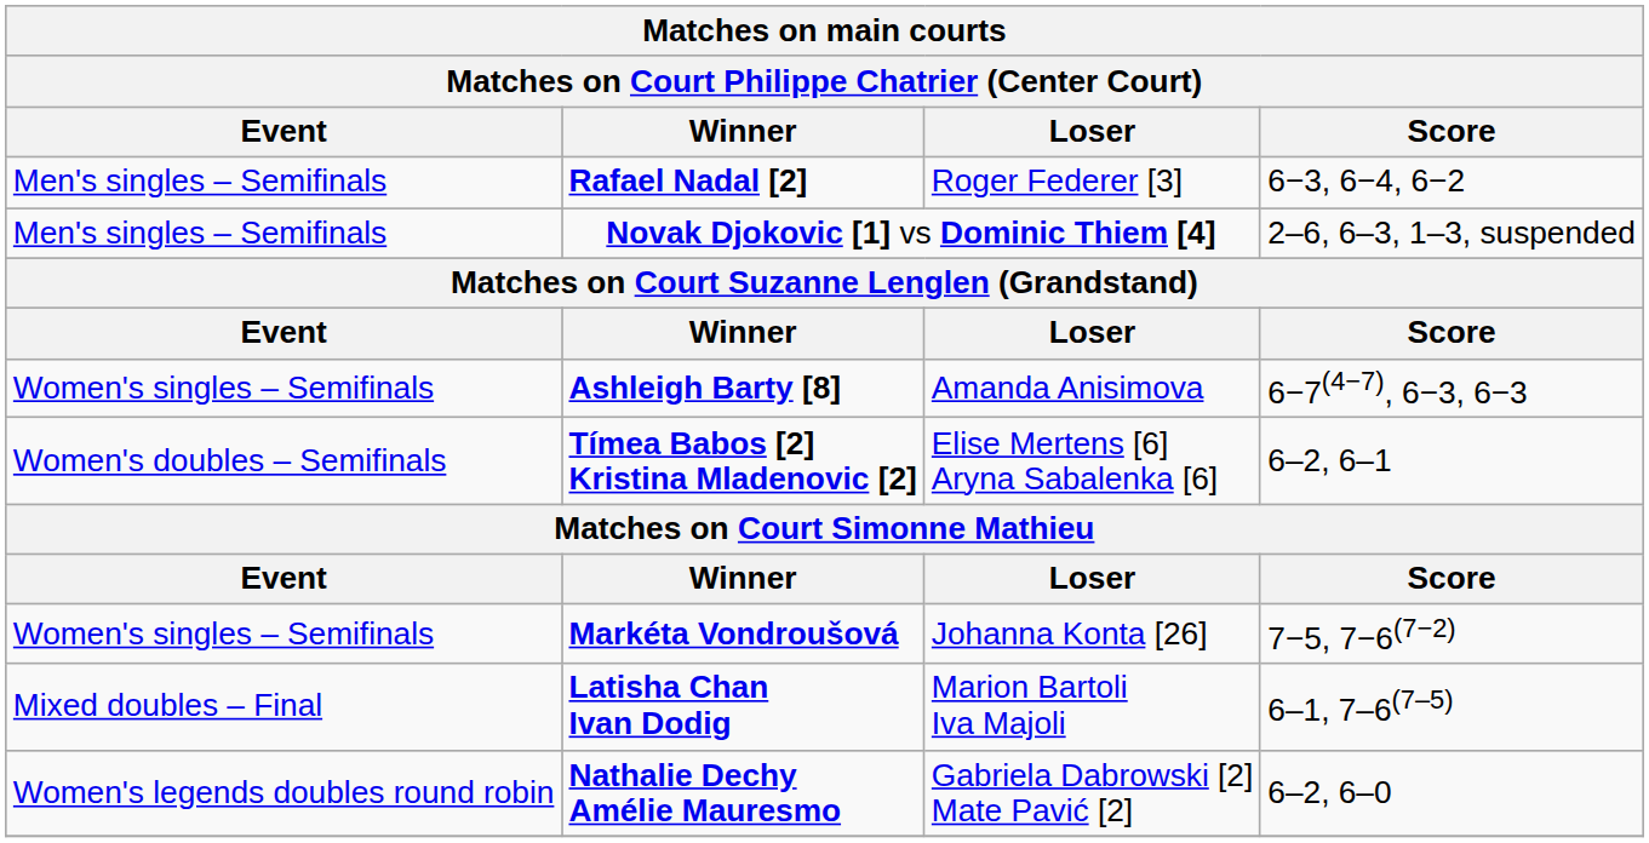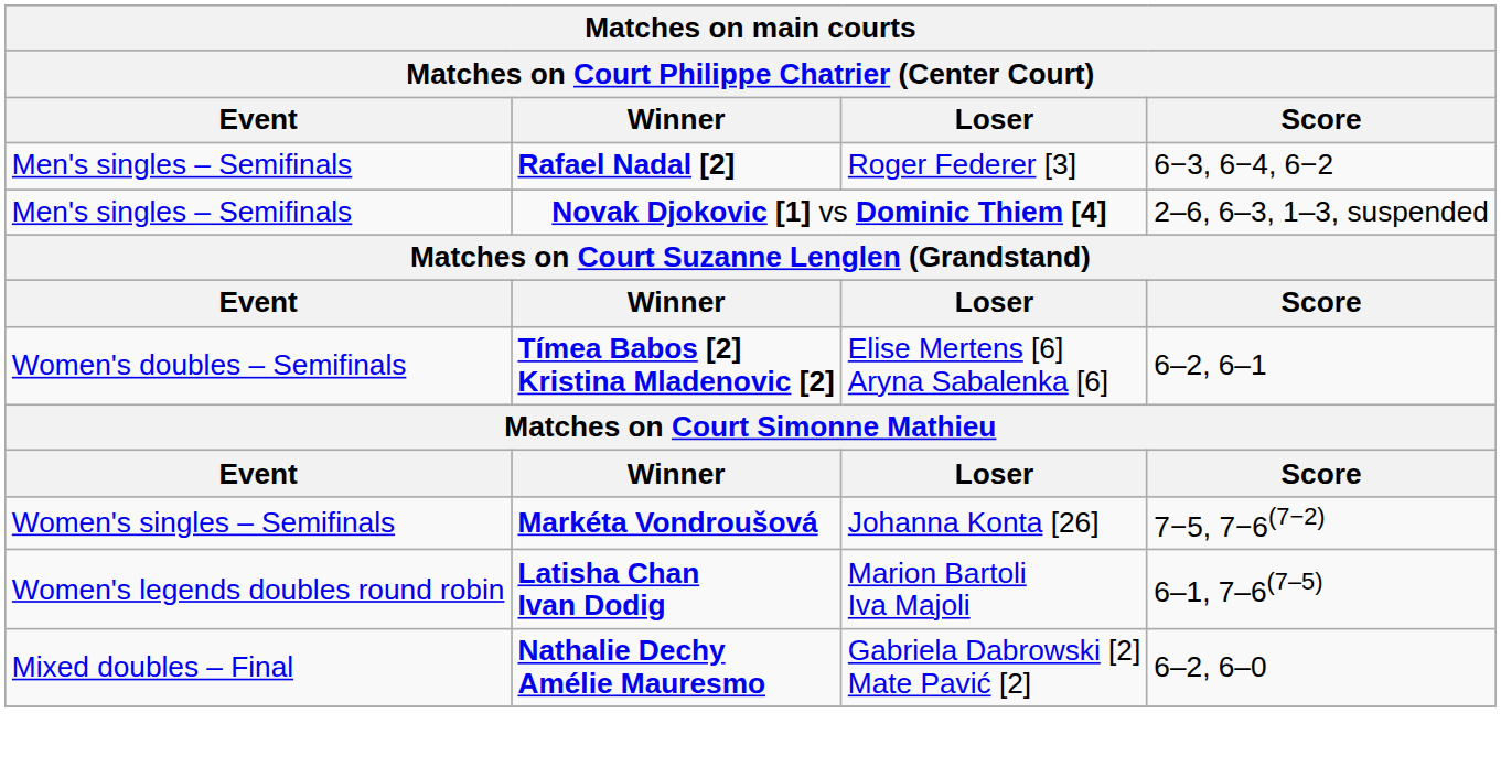 <table class="wikitable">
 <tr>
 <th colspan=4 style=white-space:nowrap>Matches on main courts</th>
 </tr>
 <tr>
 <th colspan=4>Matches on <a href='#'>Court Philippe Chatrier</a> (Center Court)</th>
 </tr>
 <tr>
 <th>Event</th>
 <th>Winner</th>
 <th>Loser</th>
 <th>Score</th>
 </tr>
 <tr>
 <td><a href='#'>Men's singles – Semifinals</a></td>
 <td> <strong><a href='#'>Rafael Nadal</a> [2]</strong></td>
 <td> <a href='#'>Roger Federer</a> [3]</td>
 <td>6−3, 6−4, 6−2</td>
 </tr>
 <tr>
 <td><a href='#'>Men's singles – Semifinals</a></td>
 <td colspan="2" align="center"> <strong><a href='#'>Novak Djokovic</a> [1]</strong> vs  <strong><a href='#'>Dominic Thiem</a> [4]</strong></td>
 <td>2–6, 6–3, 1–3, suspended</td>
 </tr>
 <tr>
 <th colspan=4>Matches on <a href='#'>Court Suzanne Lenglen</a> (Grandstand)</th>
 </tr>
 <tr>
 <th>Event</th>
 <th>Winner</th>
 <th>Loser</th>
 <th>Score</th>
 </tr>
 <tr>
-<td><a href='#'>Women's singles – Semifinals</a></td>
-<td> <strong><a href='#'>Ashleigh Barty</a> [8]</strong></td>
-<td> <a href='#'>Amanda Anisimova</a></td>
-<td>6−7<sup>(4−7)</sup>, 6−3, 6−3</td>
-</tr>
-<tr>
 <td><a href='#'>Women's doubles – Semifinals</a></td>
 <td><strong> <a href='#'>Tímea Babos</a> [2]<br> <a href='#'>Kristina Mladenovic</a> [2]</strong></td>
 <td> <a href='#'>Elise Mertens</a> [6] <br> <a href='#'>Aryna Sabalenka</a> [6]</td>
 <td>6–2, 6–1</td>
 </tr>
 <tr>
 <th colspan=4>Matches on <a href='#'>Court Simonne Mathieu</a></th>
 </tr>
 <tr>
 <th>Event</th>
 <th>Winner</th>
 <th>Loser</th>
 <th>Score</th>
 </tr>
 <tr>
 <td><a href='#'>Women's singles – Semifinals</a></td>
 <td> <strong><a href='#'>Markéta Vondroušová</a></strong></td>
 <td> <a href='#'>Johanna Konta</a> [26]</td>
 <td>7−5, 7−6<sup>(7−2)</sup></td>
 </tr>
 <tr>
-<td><a href='#'>Mixed doubles – Final</a></td>
+<td><a href='#'>Women's legends doubles round robin</a></td>
 <td><strong> <a href='#'>Latisha Chan</a><br> <a href='#'>Ivan Dodig</a></strong></td>
 <td> <a href='#'>Marion Bartoli</a> <br>  <a href='#'>Iva Majoli</a></td>
 <td>6–1, 7–6<sup>(7–5)</sup></td>
 </tr>
 <tr>
-<td><a href='#'>Women's legends doubles round robin</a></td>
+<td><a href='#'>Mixed doubles – Final</a></td>
 <td><strong> <a href='#'>Nathalie Dechy</a> <br>  <a href='#'>Amélie Mauresmo</a></strong></td>
 <td> <a href='#'>Gabriela Dabrowski</a> [2]<br> <a href='#'>Mate Pavić</a> [2]</td>
 <td>6–2, 6–0</td>
 </tr>
 <tr>
 </tr>
 </table>
